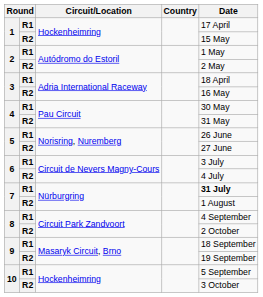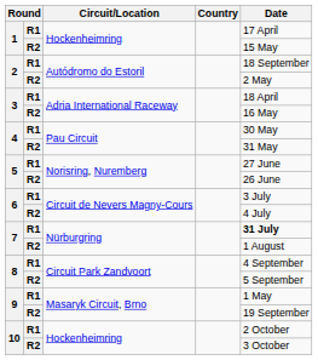 <table class="wikitable" style="font-size: 85%">
 <tr>
 <th colspan=2>Round</th>
 <th>Circuit/Location</th>
 <th>Country</th>
 <th>Date</th>
 </tr>
 <tr>
 <th rowspan=2>1</th>
 <th>R1</th>
 <td rowspan=2><a href='#'>Hockenheimring</a></td>
 <td rowspan=2></td>
 <td>17 April</td>
 </tr>
 <tr>
 <th>R2</th>
 <td>15 May</td>
 </tr>
 <tr>
 <th rowspan=2>2</th>
 <th>R1</th>
 <td rowspan=2><a href='#'>Autódromo do Estoril</a></td>
 <td rowspan=2></td>
-<td>1 May</td>
+<td nowrap>18 September</td>
 </tr>
 <tr>
 <th>R2</th>
 <td>2 May</td>
 </tr>
 <tr>
 <th rowspan=2>3</th>
 <th>R1</th>
 <td rowspan=2><a href='#'>Adria International Raceway</a></td>
 <td rowspan=2></td>
 <td>18 April</td>
 </tr>
 <tr>
 <th>R2</th>
 <td>16 May</td>
 </tr>
 <tr>
 <th rowspan=2>4</th>
 <th>R1</th>
 <td rowspan=2><a href='#'>Pau Circuit</a></td>
 <td rowspan=2></td>
 <td>30 May</td>
 </tr>
 <tr>
 <th>R2</th>
 <td>31 May</td>
 </tr>
 <tr>
 <th rowspan=2>5</th>
 <th>R1</th>
 <td rowspan=2><a href='#'>Norisring</a>, <a href='#'>Nuremberg</a></td>
 <td rowspan=2></td>
-<td>26 June</td>
+<td>27 June</td>
 </tr>
 <tr>
 <th>R2</th>
-<td>27 June</td>
+<td>26 June</td>
 </tr>
 <tr>
 <th rowspan=2>6</th>
 <th>R1</th>
 <td rowspan=2 nowrap><a href='#'>Circuit de Nevers Magny-Cours</a></td>
 <td rowspan=2></td>
 <td>3 July</td>
 </tr>
 <tr>
 <th>R2</th>
 <td>4 July</td>
 </tr>
 <tr>
 <th rowspan=2>7</th>
 <th>R1</th>
 <td rowspan=2><a href='#'>Nürburgring</a></td>
 <td rowspan=2></td>
 <td><strong>31 July</strong></td>
 </tr>
 <tr>
 <th>R2</th>
 <td>1 August</td>
 </tr>
 <tr>
 <th rowspan=2>8</th>
 <th>R1</th>
 <td rowspan=2><a href='#'>Circuit Park Zandvoort</a></td>
 <td rowspan=2></td>
 <td>4 September</td>
 </tr>
 <tr>
 <th>R2</th>
-<td>2 October</td>
+<td>5 September</td>
 </tr>
 <tr>
 <th rowspan=2>9</th>
 <th>R1</th>
 <td rowspan=2><a href='#'>Masaryk Circuit</a>, <a href='#'>Brno</a></td>
 <td rowspan=2 nowrap></td>
-<td nowrap>18 September</td>
+<td>1 May</td>
 </tr>
 <tr>
 <th>R2</th>
 <td>19 September</td>
 </tr>
 <tr>
 <th rowspan=2>10</th>
 <th>R1</th>
 <td rowspan=2><a href='#'>Hockenheimring</a></td>
 <td rowspan=2></td>
-<td>5 September</td>
+<td>2 October</td>
 </tr>
 <tr>
 <th>R2</th>
 <td>3 October</td>
 </tr>
 </table>
